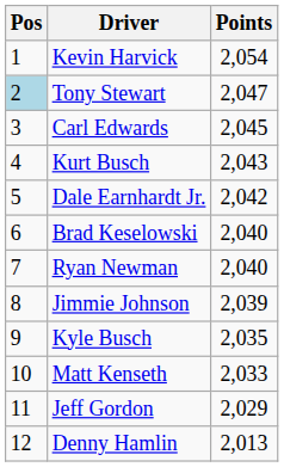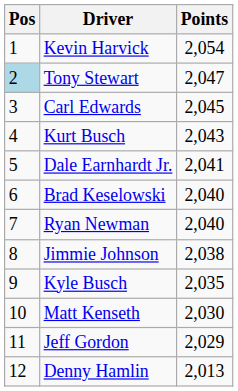 <table class="sortable wikitable " style="font-size: 95%;">
 <tr>
 <th>Pos</th>
 <th>Driver</th>
 <th>Points</th>
 </tr>
 <tr>
 <td>1</td>
 <td><a href='#'>Kevin Harvick</a></td>
 <td style="text-align:center;">2,054</td>
 </tr>
 <tr>
 <td style="background: lightblue;">2</td>
 <td><a href='#'>Tony Stewart</a></td>
 <td style="text-align:center;">2,047</td>
 </tr>
 <tr>
 <td>3</td>
 <td><a href='#'>Carl Edwards</a></td>
 <td style="text-align:center;">2,045</td>
 </tr>
 <tr>
 <td>4</td>
 <td><a href='#'>Kurt Busch</a></td>
 <td style="text-align:center;">2,043</td>
 </tr>
 <tr>
 <td>5</td>
 <td><a href='#'>Dale Earnhardt Jr.</a></td>
-<td style="text-align:center;">2,042</td>
+<td style="text-align:center;">2,041</td>
 </tr>
 <tr>
 <td>6</td>
 <td><a href='#'>Brad Keselowski</a></td>
 <td style="text-align:center;">2,040</td>
 </tr>
 <tr>
 <td>7</td>
 <td><a href='#'>Ryan Newman</a></td>
 <td style="text-align:center;">2,040</td>
 </tr>
 <tr>
 <td>8</td>
 <td><a href='#'>Jimmie Johnson</a></td>
-<td style="text-align:center;">2,039</td>
+<td style="text-align:center;">2,038</td>
 </tr>
 <tr>
 <td>9</td>
 <td><a href='#'>Kyle Busch</a></td>
 <td style="text-align:center;">2,035</td>
 </tr>
 <tr>
 <td>10</td>
 <td><a href='#'>Matt Kenseth</a></td>
-<td style="text-align:center;">2,033</td>
+<td style="text-align:center;">2,030</td>
 </tr>
 <tr>
 <td>11</td>
 <td><a href='#'>Jeff Gordon</a></td>
 <td style="text-align:center;">2,029</td>
 </tr>
 <tr>
 <td>12</td>
 <td><a href='#'>Denny Hamlin</a></td>
 <td style="text-align:center;">2,013</td>
 </tr>
 </table>
